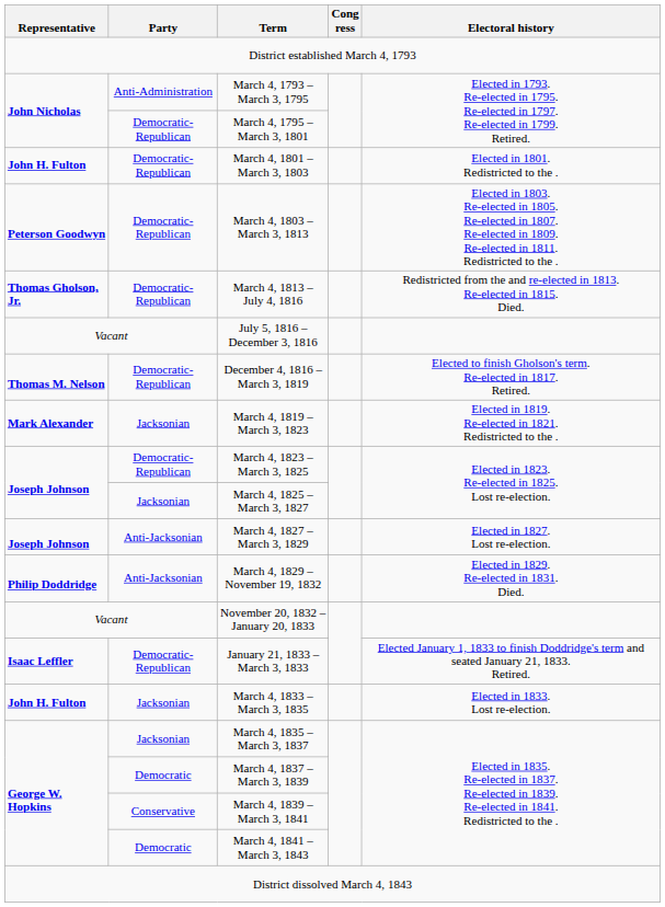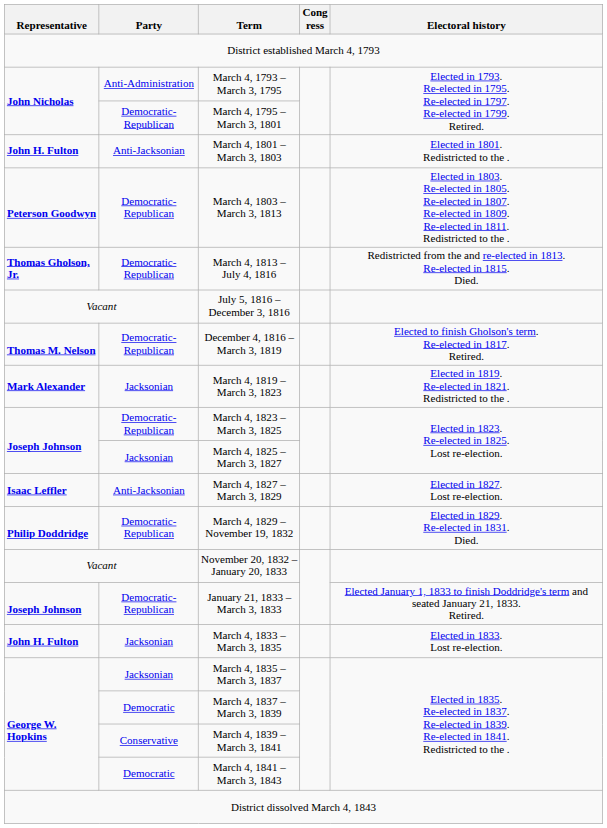 <table class=wikitable style="text-align:center">
 <tr valign=bottom>
 <th>Representative</th>
 <th>Party</th>
 <th>Term</th>
 <th>Cong<br>ress</th>
 <th>Electoral history</th>
 </tr>
 <tr style="height:3em">
 <td colspan=5>District established March 4, 1793</td>
 </tr>
 <tr style="height:3em">
 <td rowspan=2 align=left><strong><a href='#'>John Nicholas</a></strong><br></td>
 <td><a href='#'>Anti-Administration</a></td>
 <td nowrap>March 4, 1793 –<br>March 3, 1795</td>
 <td rowspan=2></td>
 <td rowspan=2><a href='#'>Elected in 1793</a>.<br><a href='#'>Re-elected in 1795</a>.<br><a href='#'>Re-elected in 1797</a>.<br><a href='#'>Re-elected in 1799</a>.<br>Retired.</td>
 </tr>
 <tr style="height:3em">
 <td><a href='#'>Democratic-Republican</a></td>
 <td nowrap>March 4, 1795 –<br>March 3, 1801</td>
 </tr>
 <tr style="height:3em">
 <td align=left><strong><a href='#'>John H. Fulton</a></strong><br></td>
-<td><a href='#'>Democratic-Republican</a></td>
+<td><a href='#'>Anti-Jacksonian</a></td>
 <td nowrap>March 4, 1801 –<br>March 3, 1803</td>
 <td></td>
 <td><a href='#'>Elected in 1801</a>.<br>Redistricted to the .</td>
 </tr>
 <tr style="height:3em">
 <td align=left><br><strong><a href='#'>Peterson Goodwyn</a></strong><br></td>
 <td><a href='#'>Democratic-Republican</a></td>
 <td nowrap>March 4, 1803 –<br>March 3, 1813</td>
 <td></td>
 <td><a href='#'>Elected in 1803</a>.<br><a href='#'>Re-elected in 1805</a>.<br><a href='#'>Re-elected in 1807</a>.<br><a href='#'>Re-elected in 1809</a>.<br><a href='#'>Re-elected in 1811</a>.<br>Redistricted to the .</td>
 </tr>
 <tr style="height:3em">
 <td align=left><strong><a href='#'>Thomas Gholson, Jr.</a></strong><br></td>
 <td><a href='#'>Democratic-Republican</a></td>
 <td nowrap>March 4, 1813 –<br>July 4, 1816</td>
 <td></td>
 <td>Redistricted from the  and <a href='#'>re-elected in 1813</a>.<br><a href='#'>Re-elected in 1815</a>.<br>Died.</td>
 </tr>
 <tr style="height:3em">
 <td colspan=2><em>Vacant</em></td>
 <td nowrap>July 5, 1816 –<br>December 3, 1816</td>
 <td></td>
 <td></td>
 </tr>
 <tr style="height:3em">
 <td align=left><br><strong><a href='#'>Thomas M. Nelson</a></strong><br></td>
 <td><a href='#'>Democratic-Republican</a></td>
 <td nowrap>December 4, 1816 –<br>March 3, 1819</td>
 <td></td>
 <td><a href='#'>Elected to finish Gholson's term</a>.<br><a href='#'>Re-elected in 1817</a>.<br>Retired.</td>
 </tr>
 <tr style="height:3em">
 <td align=left><strong><a href='#'>Mark Alexander</a></strong><br></td>
 <td><a href='#'>Jacksonian</a></td>
 <td nowrap>March 4, 1819 –<br>March 3, 1823</td>
 <td></td>
 <td><a href='#'>Elected in 1819</a>.<br><a href='#'>Re-elected in 1821</a>.<br>Redistricted to the .</td>
 </tr>
 <tr style="height:3em">
 <td rowspan=2 align=left><br><strong><a href='#'>Joseph Johnson</a></strong><br></td>
 <td><a href='#'>Democratic-Republican</a></td>
 <td nowrap>March 4, 1823 –<br>March 3, 1825</td>
 <td rowspan=2></td>
 <td rowspan=2><a href='#'>Elected in 1823</a>.<br><a href='#'>Re-elected in 1825</a>.<br>Lost re-election.</td>
 </tr>
 <tr style="height:3em">
 <td><a href='#'>Jacksonian</a></td>
 <td nowrap>March 4, 1825 –<br>March 3, 1827</td>
 </tr>
 <tr style="height:3em">
-<td align=left><br><strong><a href='#'>Joseph Johnson</a></strong><br></td>
+<td align=left><strong><a href='#'>Isaac Leffler</a></strong><br></td>
 <td><a href='#'>Anti-Jacksonian</a></td>
 <td nowrap>March 4, 1827 –<br>March 3, 1829</td>
 <td></td>
 <td><a href='#'>Elected in 1827</a>.<br>Lost re-election.</td>
 </tr>
 <tr style="height:3em">
 <td align=left><br><strong><a href='#'>Philip Doddridge</a></strong><br></td>
-<td><a href='#'>Anti-Jacksonian</a></td>
+<td><a href='#'>Democratic-Republican</a></td>
 <td nowrap>March 4, 1829 –<br>November 19, 1832</td>
 <td></td>
 <td><a href='#'>Elected in 1829</a>.<br><a href='#'>Re-elected in 1831</a>.<br>Died.</td>
 </tr>
 <tr style="height:3em">
 <td colspan=2><em>Vacant</em></td>
 <td nowrap>November 20, 1832 –<br>January 20, 1833</td>
 <td rowspan=2></td>
 <td></td>
 </tr>
 <tr style="height:3em">
-<td align=left><strong><a href='#'>Isaac Leffler</a></strong><br></td>
+<td align=left><br><strong><a href='#'>Joseph Johnson</a></strong><br></td>
 <td><a href='#'>Democratic-Republican</a></td>
 <td nowrap>January 21, 1833 –<br>March 3, 1833</td>
 <td><a href='#'>Elected January 1, 1833 to finish Doddridge's term</a> and seated January 21, 1833.<br>Retired.</td>
 </tr>
 <tr style="height:3em">
 <td align=left><strong><a href='#'>John H. Fulton</a></strong><br></td>
 <td><a href='#'>Jacksonian</a></td>
 <td nowrap>March 4, 1833 –<br>March 3, 1835</td>
 <td></td>
 <td><a href='#'>Elected in 1833</a>.<br>Lost re-election.</td>
 </tr>
 <tr style="height:3em">
 <td rowspan=4 align=left><br><strong><a href='#'>George W. Hopkins</a></strong><br></td>
 <td><a href='#'>Jacksonian</a></td>
 <td nowrap>March 4, 1835 –<br>March 3, 1837</td>
 <td rowspan=4></td>
 <td rowspan=4><a href='#'>Elected in 1835</a>.<br><a href='#'>Re-elected in 1837</a>.<br><a href='#'>Re-elected in 1839</a>.<br><a href='#'>Re-elected in 1841</a>.<br>Redistricted to the .</td>
 </tr>
 <tr style="height:3em">
 <td><a href='#'>Democratic</a></td>
 <td nowrap>March 4, 1837 –<br>March 3, 1839</td>
 </tr>
 <tr style="height:3em">
 <td><a href='#'>Conservative</a></td>
 <td nowrap>March 4, 1839 –<br>March 3, 1841</td>
 </tr>
 <tr style="height:3em">
 <td><a href='#'>Democratic</a></td>
 <td nowrap>March 4, 1841 –<br>March 3, 1843</td>
 </tr>
 <tr style="height:3em">
 <td colspan=5>District dissolved March 4, 1843</td>
 </tr>
 </table>
